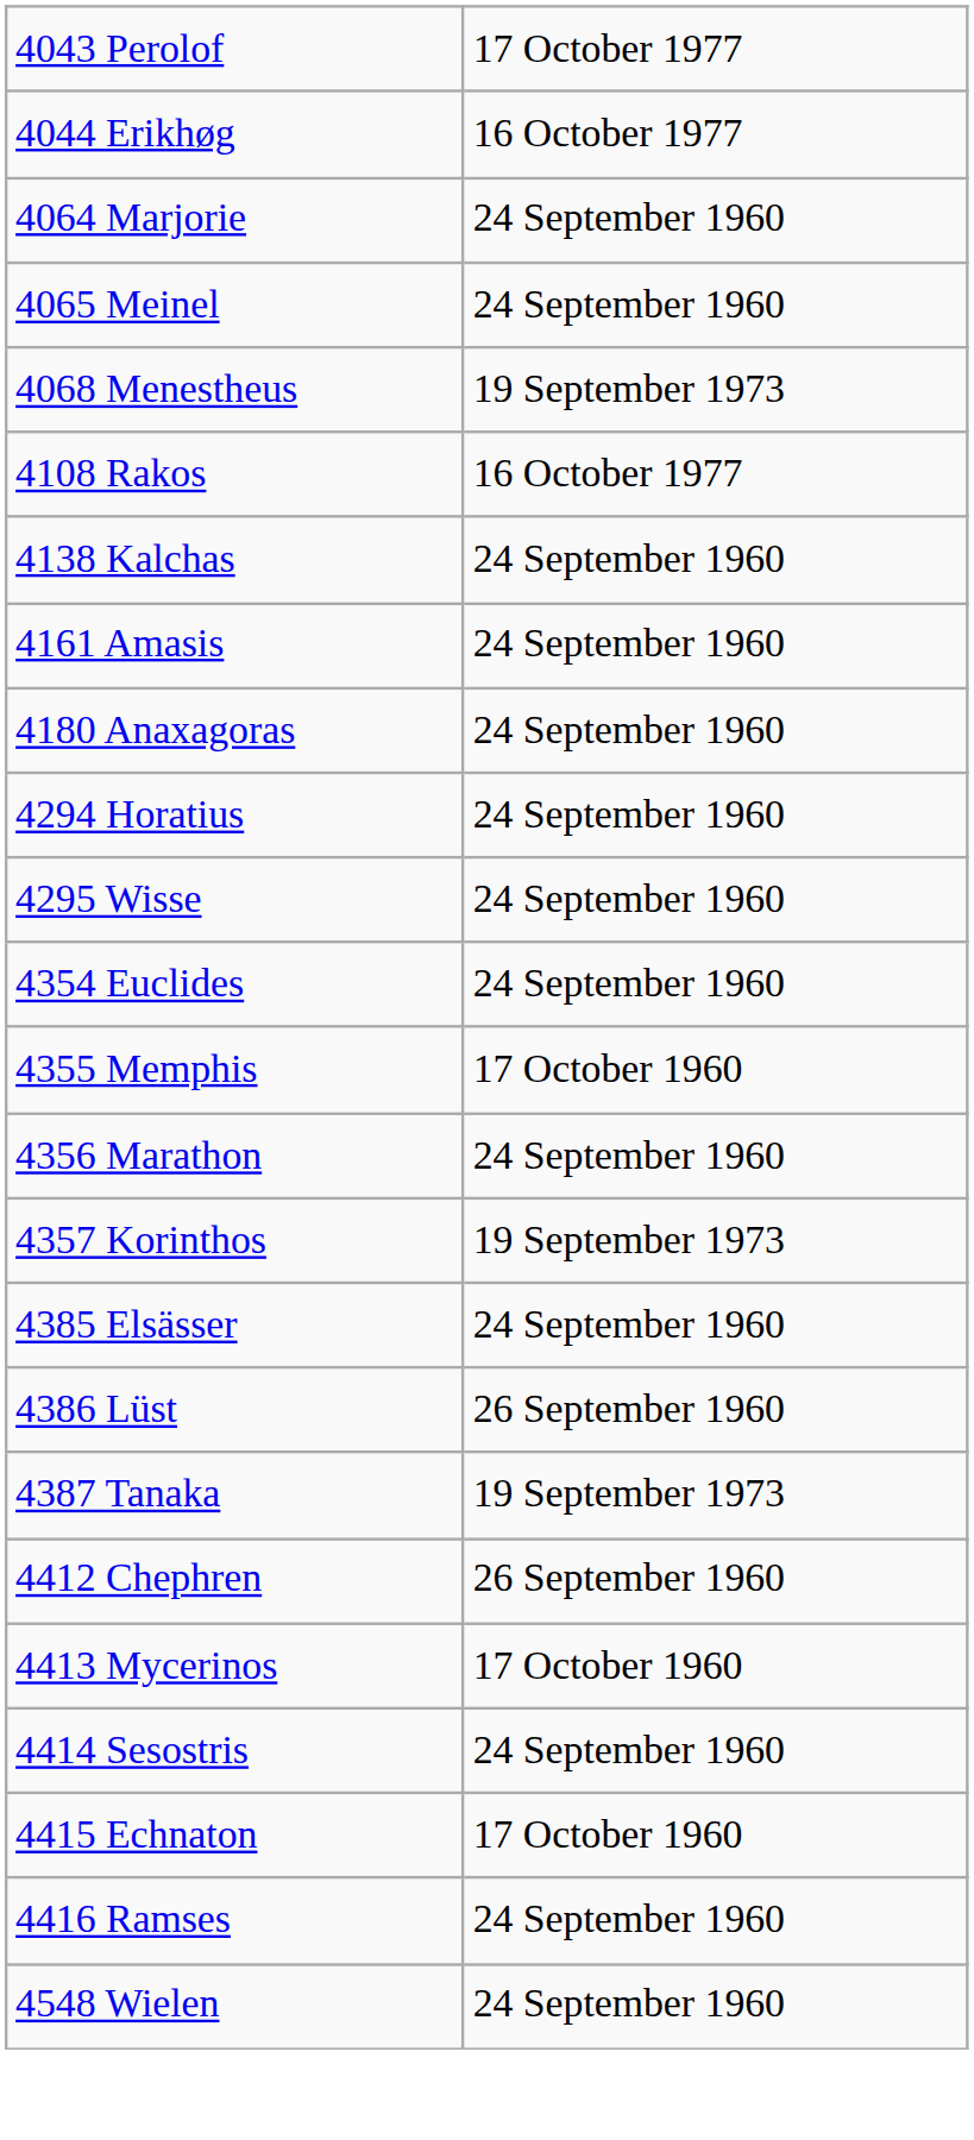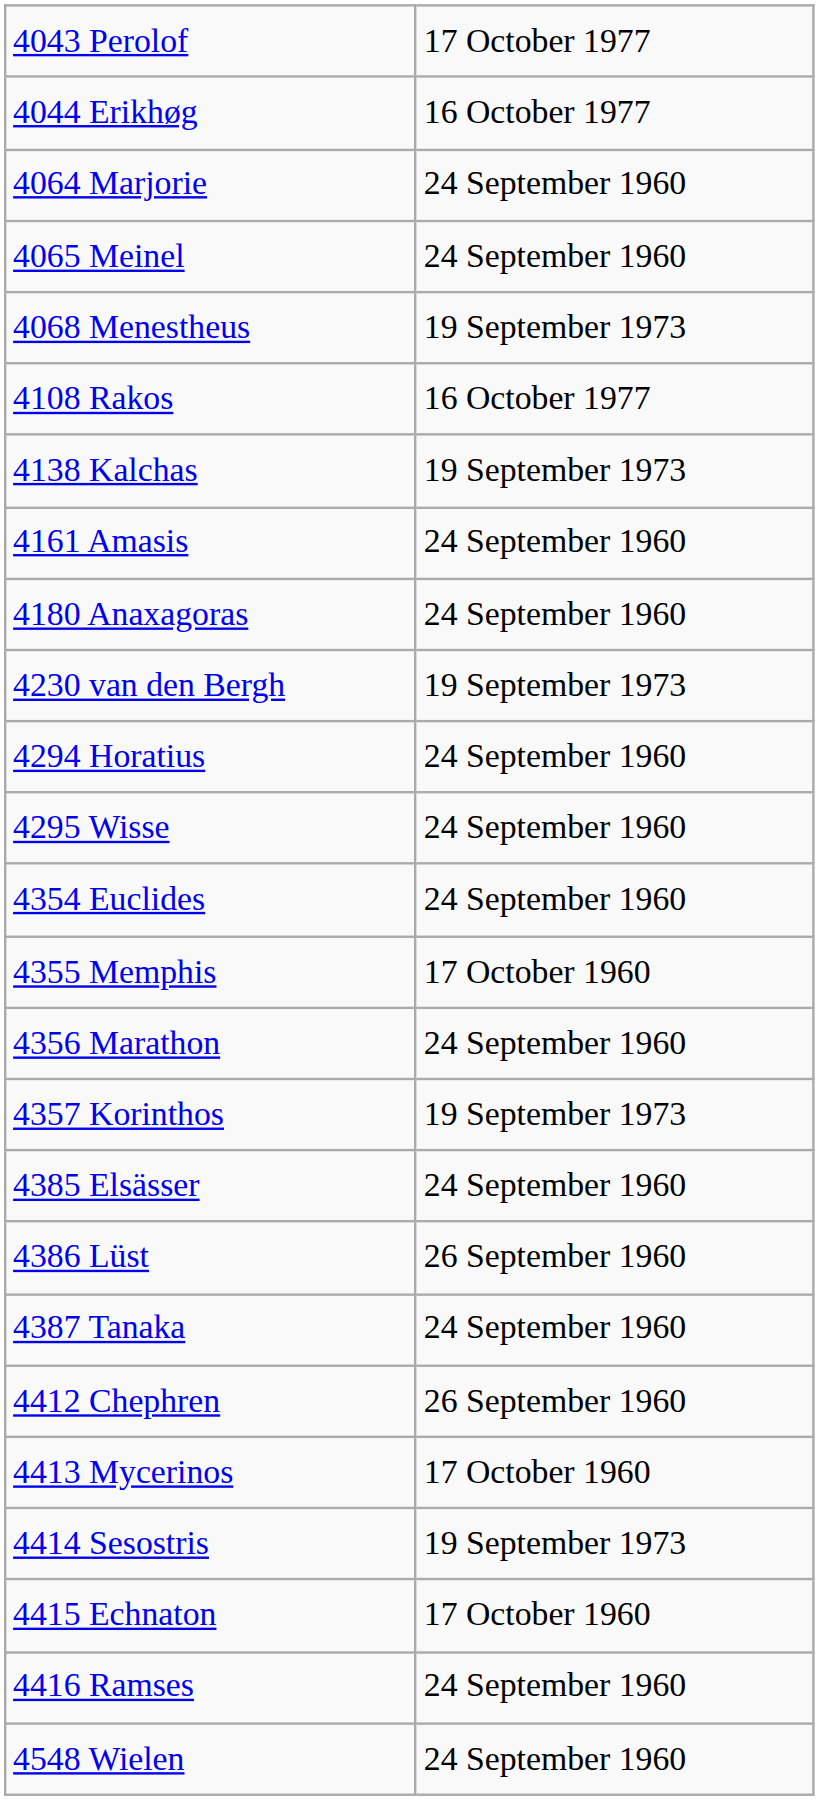 <table class="wikitable" style="font-size: 89%; float: left; width: 24em; margin-right: 1em; line-height: 1.65em">
 <tr>
 <td><a href='#'>4043 Perolof</a></td>
 <td>17 October 1977</td>
 </tr>
 <tr>
 <td><a href='#'>4044 Erikhøg</a></td>
 <td>16 October 1977</td>
 </tr>
 <tr>
 <td><a href='#'>4064 Marjorie</a></td>
 <td>24 September 1960</td>
 </tr>
 <tr>
 <td><a href='#'>4065 Meinel</a></td>
 <td>24 September 1960</td>
 </tr>
 <tr>
 <td><a href='#'>4068 Menestheus</a></td>
 <td>19 September 1973</td>
 </tr>
 <tr>
 <td><a href='#'>4108 Rakos</a></td>
 <td>16 October 1977</td>
 </tr>
 <tr>
 <td><a href='#'>4138 Kalchas</a></td>
-<td>24 September 1960</td>
+<td>19 September 1973</td>
 </tr>
 <tr>
 <td><a href='#'>4161 Amasis</a></td>
 <td>24 September 1960</td>
 </tr>
 <tr>
 <td><a href='#'>4180 Anaxagoras</a></td>
 <td>24 September 1960</td>
+</tr>
+<tr>
+<td><a href='#'>4230 van den Bergh</a></td>
+<td>19 September 1973</td>
 </tr>
 <tr>
 <td><a href='#'>4294 Horatius</a></td>
 <td>24 September 1960</td>
 </tr>
 <tr>
 <td><a href='#'>4295 Wisse</a></td>
 <td>24 September 1960</td>
 </tr>
 <tr>
 <td><a href='#'>4354 Euclides</a></td>
 <td>24 September 1960</td>
 </tr>
 <tr>
 <td><a href='#'>4355 Memphis</a></td>
 <td>17 October 1960</td>
 </tr>
 <tr>
 <td><a href='#'>4356 Marathon</a></td>
 <td>24 September 1960</td>
 </tr>
 <tr>
 <td><a href='#'>4357 Korinthos</a></td>
 <td>19 September 1973</td>
 </tr>
 <tr>
 <td><a href='#'>4385 Elsässer</a></td>
 <td>24 September 1960</td>
 </tr>
 <tr>
 <td><a href='#'>4386 Lüst</a></td>
 <td>26 September 1960</td>
 </tr>
 <tr>
 <td><a href='#'>4387 Tanaka</a></td>
-<td>19 September 1973</td>
+<td>24 September 1960</td>
 </tr>
 <tr>
 <td><a href='#'>4412 Chephren</a></td>
 <td>26 September 1960</td>
 </tr>
 <tr>
 <td><a href='#'>4413 Mycerinos</a></td>
 <td>17 October 1960</td>
 </tr>
 <tr>
 <td><a href='#'>4414 Sesostris</a></td>
-<td>24 September 1960</td>
+<td>19 September 1973</td>
 </tr>
 <tr>
 <td><a href='#'>4415 Echnaton</a></td>
 <td>17 October 1960</td>
 </tr>
 <tr>
 <td><a href='#'>4416 Ramses</a></td>
 <td>24 September 1960</td>
 </tr>
 <tr>
 <td><a href='#'>4548 Wielen</a></td>
 <td>24 September 1960</td>
 </tr>
 </table>
